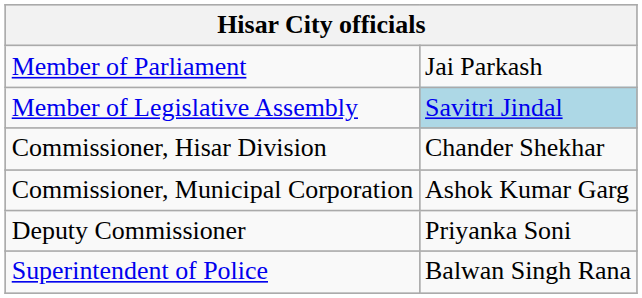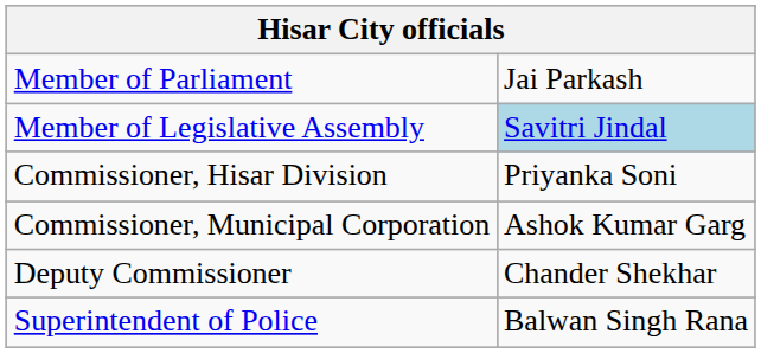 <table class="wikitable" style="float:right; margin: 0 1em 0 0;">
 <tr>
 <th colspan=2>Hisar City officials</th>
 </tr>
 <tr>
 <td><a href='#'>Member of Parliament</a></td>
 <td>Jai Parkash</td>
 </tr>
 <tr>
 <td><a href='#'>Member of Legislative Assembly</a></td>
 <td style="background: lightblue;"><a href='#'>Savitri Jindal</a></td>
 </tr>
 <tr>
 <td>Commissioner, Hisar Division</td>
-<td>Chander Shekhar</td>
+<td>Priyanka Soni</td>
 </tr>
 <tr>
 <td>Commissioner, Municipal Corporation</td>
 <td>Ashok Kumar Garg</td>
 </tr>
 <tr>
 <td>Deputy Commissioner</td>
-<td>Priyanka Soni</td>
+<td>Chander Shekhar</td>
 </tr>
 <tr>
 <td><a href='#'>Superintendent of Police</a></td>
 <td>Balwan Singh Rana</td>
 </tr>
 </table>
